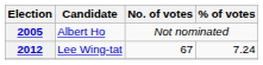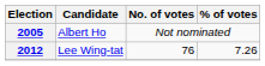 <table class=wikitable style="text-align: right;">
 <tr align=center>
 <th>Election</th>
 <th>Candidate</th>
 <th>No. of votes</th>
 <th>% of votes</th>
 </tr>
 <tr>
 <th><a href='#'>2005</a></th>
 <td align=left><a href='#'>Albert Ho</a></td>
 <td colspan=2 align=center><em>Not nominated</em></td>
 </tr>
 <tr>
 <th><a href='#'>2012</a></th>
 <td align=left><a href='#'>Lee Wing-tat</a></td>
-<td>67</td>
-<td>7.24</td>
+<td>76</td>
+<td>7.26</td>
 </tr>
 <tr>
 </tr>
 </table>
